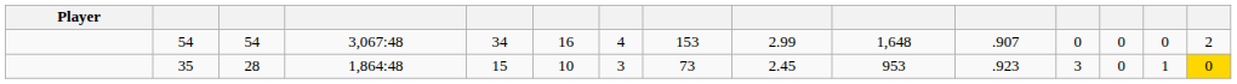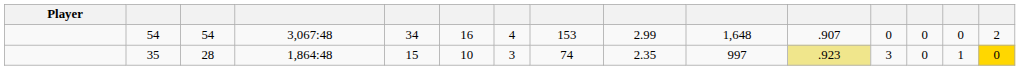 <table class="wikitable sortable" style="width:100%; text-align:center;">
 <tr>
 <th>Player</th>
 <th></th>
 <th></th>
 <th></th>
 <th></th>
 <th></th>
 <th></th>
 <th></th>
 <th></th>
 <th></th>
 <th></th>
 <th></th>
 <th></th>
 <th></th>
 <th></th>
 </tr>
 <tr>
 <td style=white-space:nowrap></td>
 <td>54</td>
 <td>54</td>
 <td>3,067:48</td>
 <td>34</td>
 <td>16</td>
 <td>4</td>
 <td>153</td>
 <td>2.99</td>
 <td>1,648</td>
 <td>.907</td>
 <td>0</td>
 <td>0</td>
 <td>0</td>
 <td>2</td>
 </tr>
 <tr>
 <td style=white-space:nowrap></td>
 <td>35</td>
 <td>28</td>
 <td>1,864:48</td>
 <td>15</td>
 <td>10</td>
 <td>3</td>
-<td>73</td>
-<td>2.45</td>
-<td>953</td>
-<td>.923</td>
+<td>74</td>
+<td>2.35</td>
+<td>997</td>
+<td style="background: khaki;">.923</td>
 <td>3</td>
 <td>0</td>
 <td>1</td>
 <td style="background: gold;">0</td>
 </tr>
 </table>
